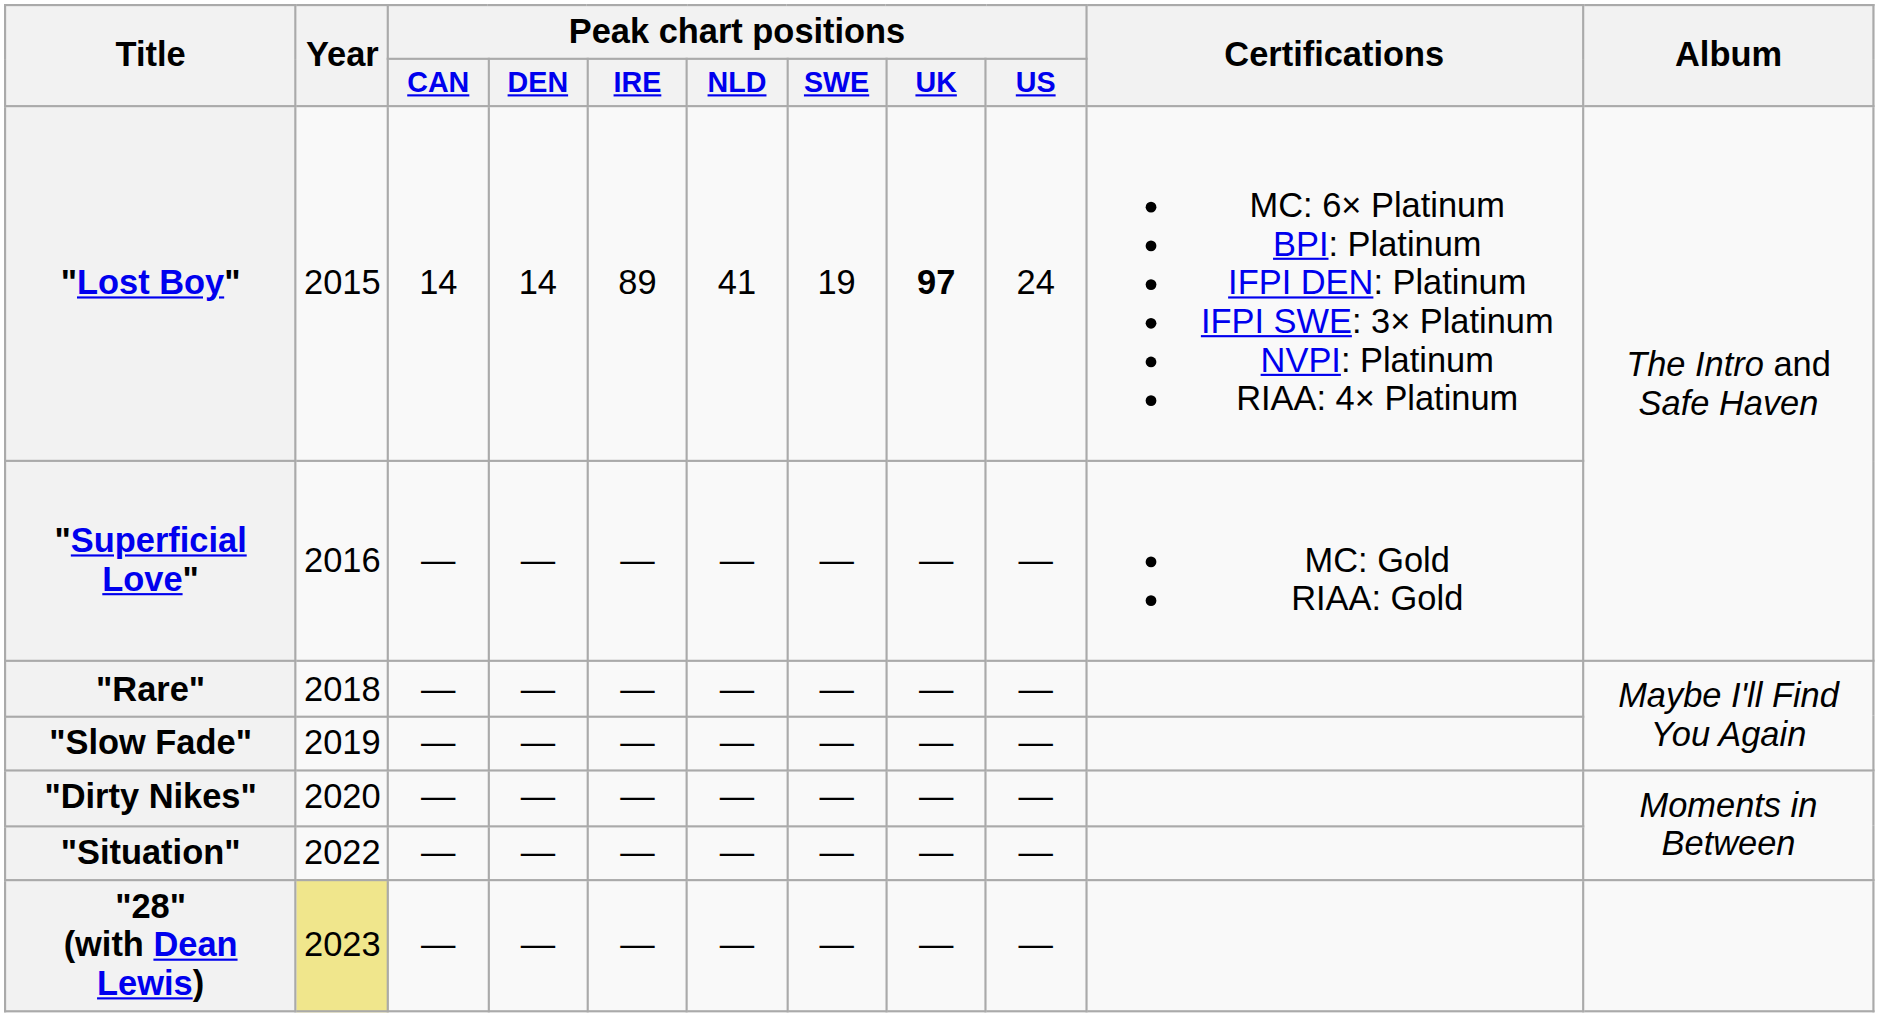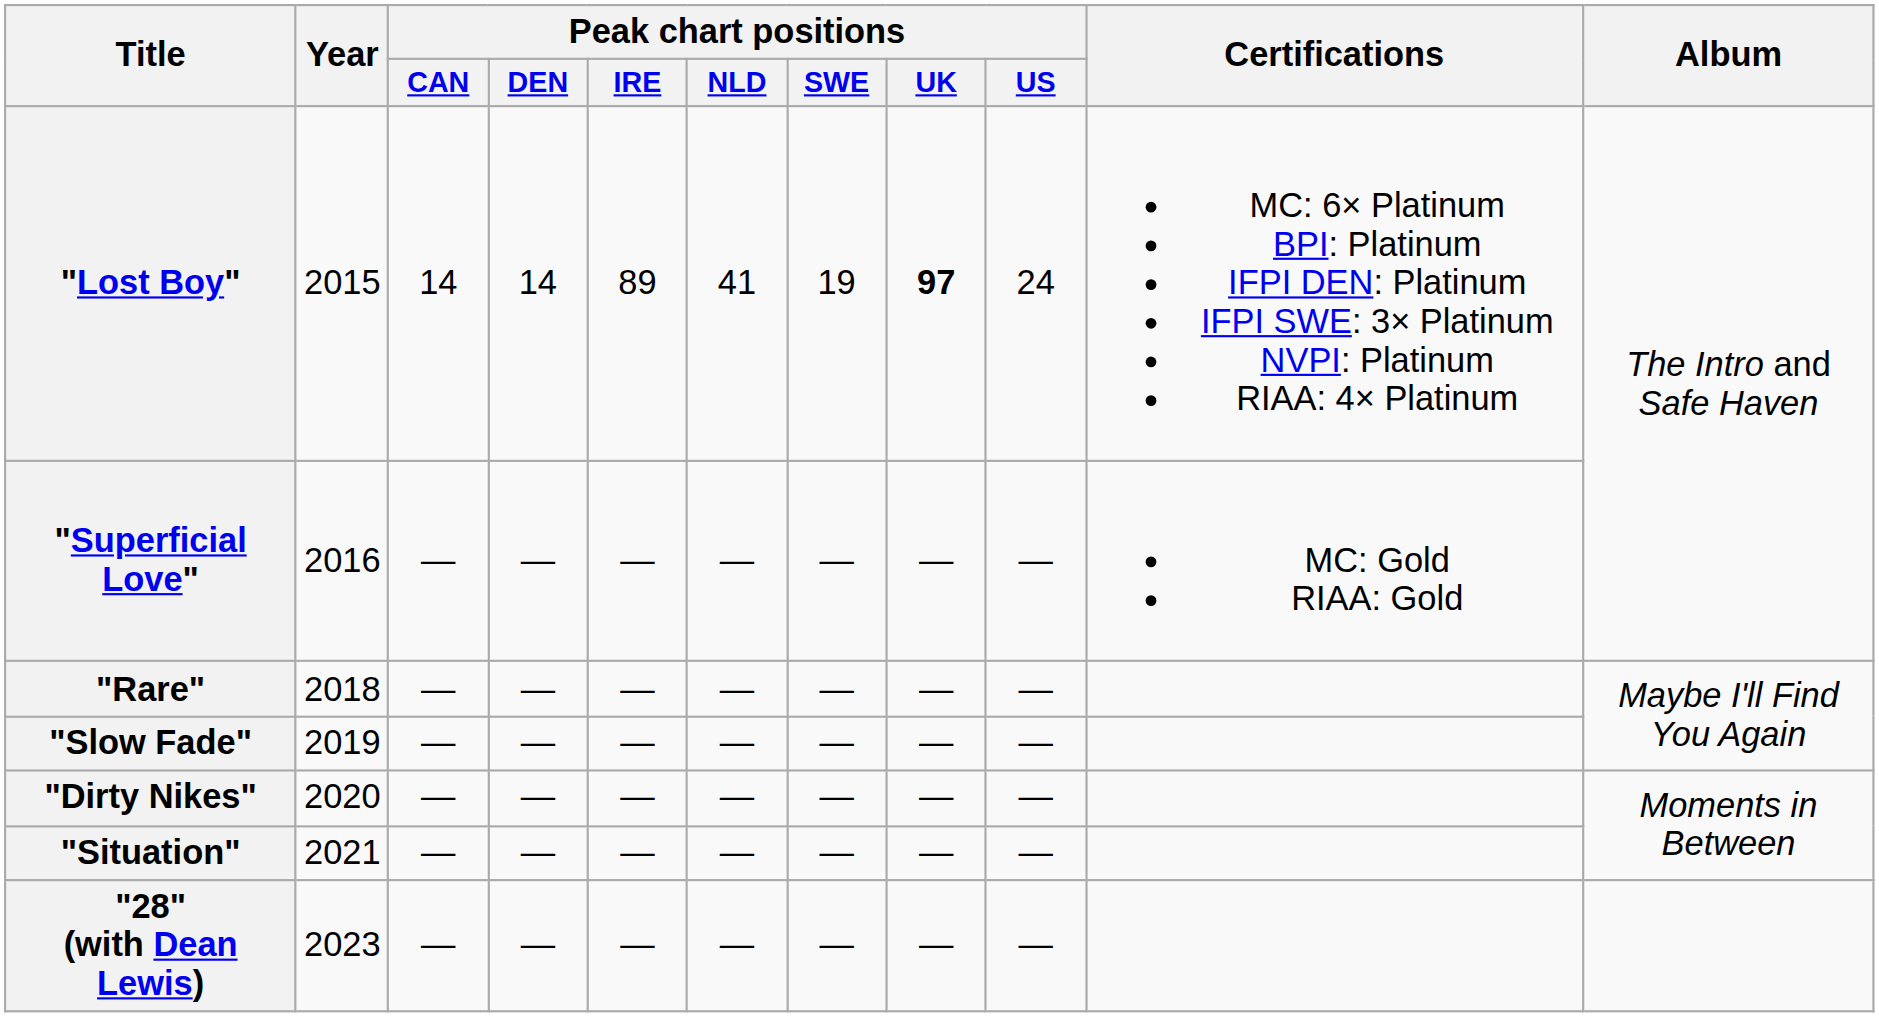 <table class="wikitable plainrowheaders" style="text-align:center;">
 <tr>
 <th rowspan="2" style="width:8em;">Title</th>
 <th rowspan="2" style="width:1em;">Year</th>
 <th colspan="7">Peak chart positions</th>
 <th rowspan="2" style="width:14em;">Certifications</th>
 <th rowspan="2" style="width:8em;">Album</th>
 </tr>
 <tr style="font-size:smaller;">
 <th scope="col" style="width:3em;"><a href='#'>CAN</a><br></th>
 <th scope="col" style="width:3em;"><a href='#'>DEN</a><br></th>
 <th scope="col" style="width:3em;"><a href='#'>IRE</a><br></th>
 <th scope="col" style="width:3em;"><a href='#'>NLD</a><br></th>
 <th scope="col" style="width:3em;"><a href='#'>SWE</a><br></th>
 <th scope="col" style="width:3em;"><a href='#'>UK</a><br></th>
 <th scope="col" style="width:3em;"><a href='#'>US</a><br></th>
 </tr>
 <tr>
 <th scope="row">"<a href='#'>Lost Boy</a>"</th>
 <td>2015</td>
 <td>14</td>
 <td>14</td>
 <td>89</td>
 <td>41</td>
 <td>19</td>
 <td><strong>97</strong></td>
 <td>24</td>
 <td><br><ul><li>MC: 6× Platinum</li><li><a href='#'>BPI</a>: Platinum</li><li><a href='#'>IFPI DEN</a>: Platinum</li><li><a href='#'>IFPI SWE</a>: 3× Platinum</li><li><a href='#'>NVPI</a>: Platinum</li><li>RIAA: 4× Platinum</li></ul></td>
 <td rowspan="2"><em>The Intro</em> and <em>Safe Haven</em></td>
 </tr>
 <tr>
 <th scope="row">"<a href='#'>Superficial Love</a>"</th>
 <td>2016</td>
 <td>—</td>
 <td>—</td>
 <td>—</td>
 <td>—</td>
 <td>—</td>
 <td>—</td>
 <td>—</td>
 <td><br><ul><li>MC: Gold</li><li>RIAA: Gold</li></ul></td>
 </tr>
 <tr>
 <th scope="row">"Rare"</th>
 <td>2018</td>
 <td>—</td>
 <td>—</td>
 <td>—</td>
 <td>—</td>
 <td>—</td>
 <td>—</td>
 <td>—</td>
 <td></td>
 <td rowspan="2"><em>Maybe I'll Find You Again</em></td>
 </tr>
 <tr>
 <th scope="row">"Slow Fade"</th>
 <td>2019</td>
 <td>—</td>
 <td>—</td>
 <td>—</td>
 <td>—</td>
 <td>—</td>
 <td>—</td>
 <td>—</td>
 <td></td>
 </tr>
 <tr>
 <th scope="row">"Dirty Nikes"</th>
 <td>2020</td>
 <td>—</td>
 <td>—</td>
 <td>—</td>
 <td>—</td>
 <td>—</td>
 <td>—</td>
 <td>—</td>
 <td></td>
 <td rowspan="2"><em>Moments in Between</em></td>
 </tr>
 <tr>
 <th scope="row">"Situation"</th>
-<td>2022</td>
+<td>2021</td>
 <td>—</td>
 <td>—</td>
 <td>—</td>
 <td>—</td>
 <td>—</td>
 <td>—</td>
 <td>—</td>
 <td></td>
 </tr>
 <tr>
 <th scope="row">"28"<br> (with <a href='#'>Dean Lewis</a>)</th>
-<td style="background: khaki;">2023</td>
+<td>2023</td>
 <td>—</td>
 <td>—</td>
 <td>—</td>
 <td>—</td>
 <td>—</td>
 <td>—</td>
 <td>—</td>
 <td></td>
 <td></td>
 </tr>
 </table>
